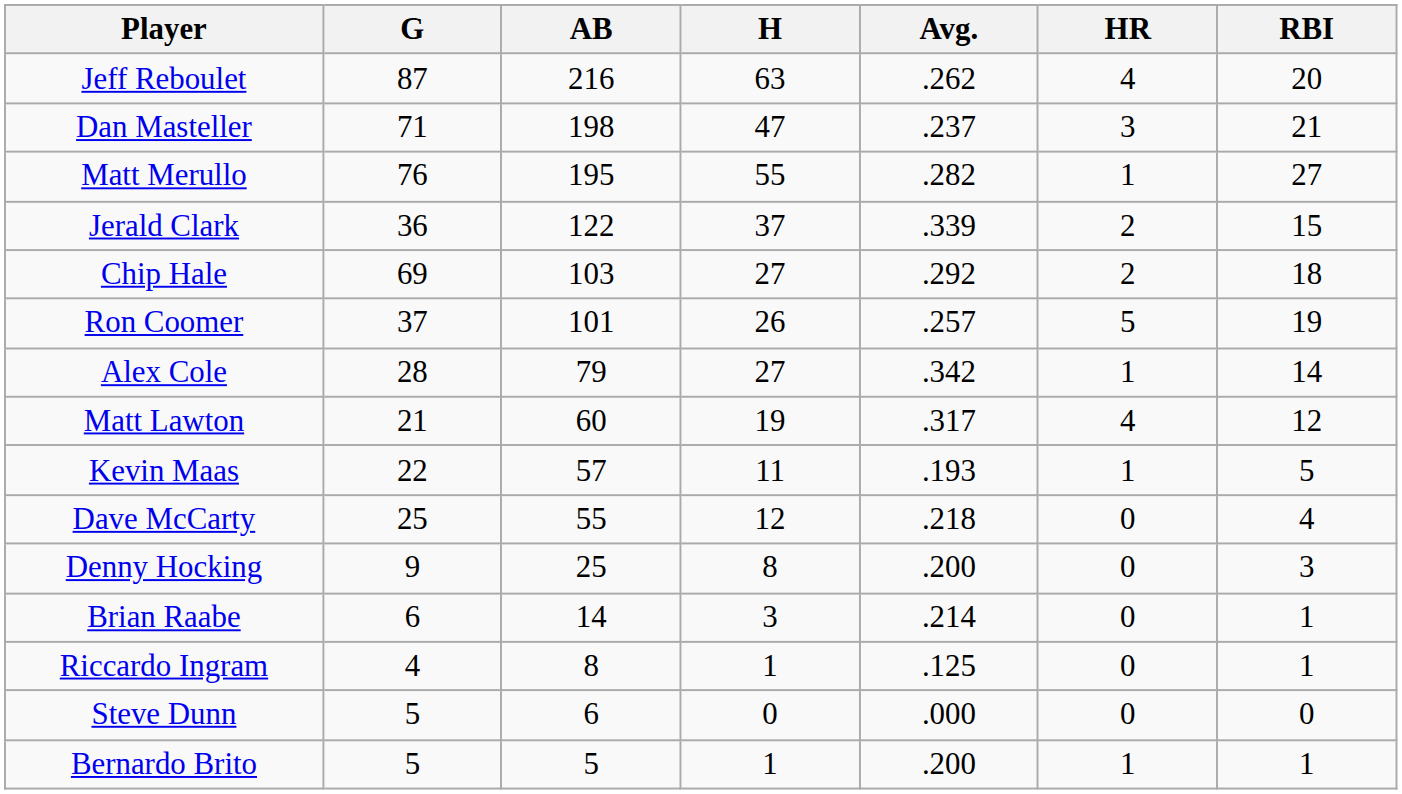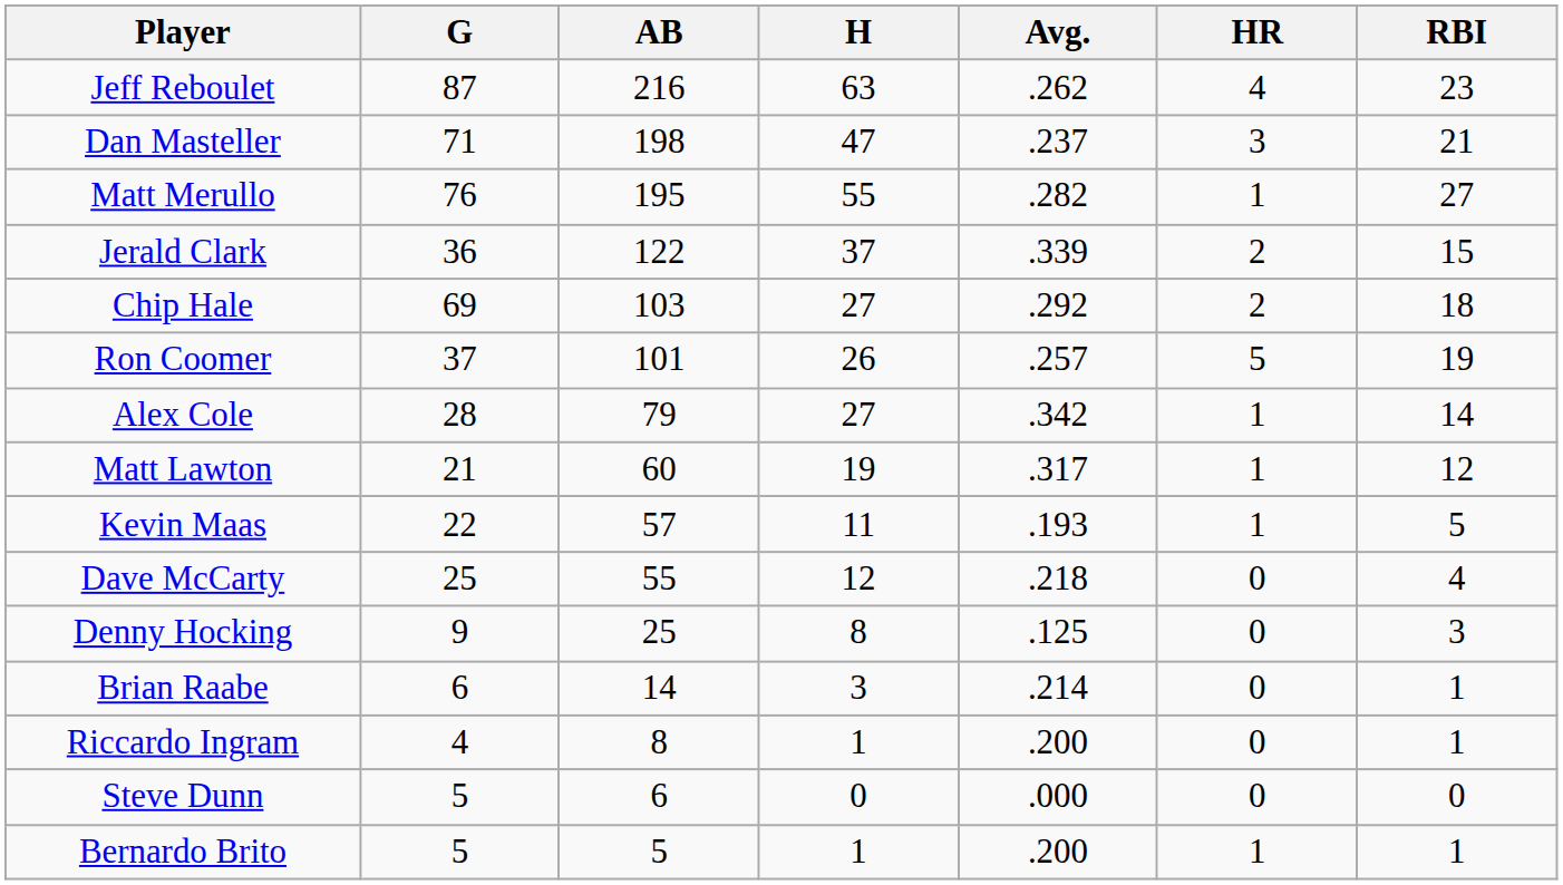 <table class="wikitable sortable">
 <tr>
 <th bgcolor="#DDDDFF" width="16%">Player</th>
 <th bgcolor="#DDDDFF" width="9%">G</th>
 <th bgcolor="#DDDDFF" width="9%">AB</th>
 <th bgcolor="#DDDDFF" width="9%">H</th>
 <th bgcolor="#DDDDFF" width="9%">Avg.</th>
 <th bgcolor="#DDDDFF" width="9%">HR</th>
 <th bgcolor="#DDDDFF" width="9%">RBI</th>
 </tr>
 <tr align="center">
 <td><a href='#'>Jeff Reboulet</a></td>
 <td>87</td>
 <td>216</td>
 <td>63</td>
 <td>.262</td>
 <td>4</td>
-<td>20</td>
+<td>23</td>
 </tr>
 <tr align=center>
 <td><a href='#'>Dan Masteller</a></td>
 <td>71</td>
 <td>198</td>
 <td>47</td>
 <td>.237</td>
 <td>3</td>
 <td>21</td>
 </tr>
 <tr align="center">
 <td><a href='#'>Matt Merullo</a></td>
 <td>76</td>
 <td>195</td>
 <td>55</td>
 <td>.282</td>
 <td>1</td>
 <td>27</td>
 </tr>
 <tr align=center>
 <td><a href='#'>Jerald Clark</a></td>
 <td>36</td>
 <td>122</td>
 <td>37</td>
 <td>.339</td>
 <td>2</td>
 <td>15</td>
 </tr>
 <tr align=center>
 <td><a href='#'>Chip Hale</a></td>
 <td>69</td>
 <td>103</td>
 <td>27</td>
 <td>.292</td>
 <td>2</td>
 <td>18</td>
 </tr>
 <tr align=center>
 <td><a href='#'>Ron Coomer</a></td>
 <td>37</td>
 <td>101</td>
 <td>26</td>
 <td>.257</td>
 <td>5</td>
 <td>19</td>
 </tr>
 <tr align=center>
 <td><a href='#'>Alex Cole</a></td>
 <td>28</td>
 <td>79</td>
 <td>27</td>
 <td>.342</td>
 <td>1</td>
 <td>14</td>
 </tr>
 <tr align=center>
 <td><a href='#'>Matt Lawton</a></td>
 <td>21</td>
 <td>60</td>
 <td>19</td>
 <td>.317</td>
-<td>4</td>
+<td>1</td>
 <td>12</td>
 </tr>
 <tr align=center>
 <td><a href='#'>Kevin Maas</a></td>
 <td>22</td>
 <td>57</td>
 <td>11</td>
 <td>.193</td>
 <td>1</td>
 <td>5</td>
 </tr>
 <tr align=center>
 <td><a href='#'>Dave McCarty</a></td>
 <td>25</td>
 <td>55</td>
 <td>12</td>
 <td>.218</td>
 <td>0</td>
 <td>4</td>
 </tr>
 <tr align=center>
 <td><a href='#'>Denny Hocking</a></td>
 <td>9</td>
 <td>25</td>
 <td>8</td>
-<td>.200</td>
+<td>.125</td>
 <td>0</td>
 <td>3</td>
 </tr>
 <tr align=center>
 <td><a href='#'>Brian Raabe</a></td>
 <td>6</td>
 <td>14</td>
 <td>3</td>
 <td>.214</td>
 <td>0</td>
 <td>1</td>
 </tr>
 <tr align=center>
 <td><a href='#'>Riccardo Ingram</a></td>
 <td>4</td>
 <td>8</td>
 <td>1</td>
-<td>.125</td>
+<td>.200</td>
 <td>0</td>
 <td>1</td>
 </tr>
 <tr align=center>
 <td><a href='#'>Steve Dunn</a></td>
 <td>5</td>
 <td>6</td>
 <td>0</td>
 <td>.000</td>
 <td>0</td>
 <td>0</td>
 </tr>
 <tr align=center>
 <td><a href='#'>Bernardo Brito</a></td>
 <td>5</td>
 <td>5</td>
 <td>1</td>
 <td>.200</td>
 <td>1</td>
 <td>1</td>
 </tr>
 </table>
